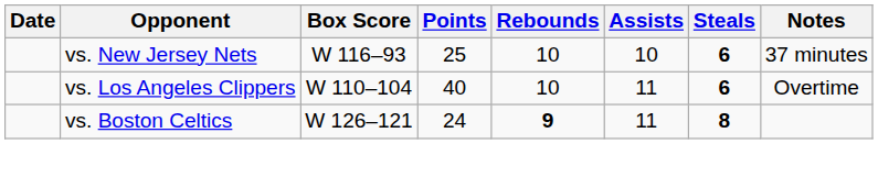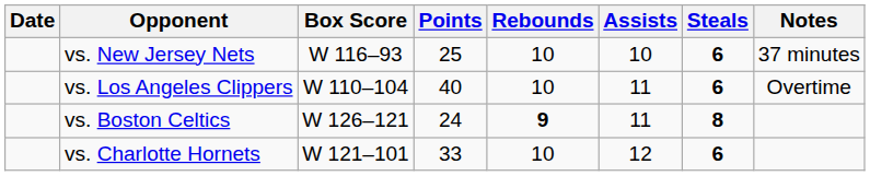 <table class="wikitable sortable">
 <tr>
 <th>Date</th>
 <th>Opponent</th>
 <th>Box Score</th>
 <th><a href='#'>Points</a></th>
 <th><a href='#'>Rebounds</a></th>
 <th><a href='#'>Assists</a></th>
 <th><a href='#'>Steals</a></th>
 <th>Notes</th>
 </tr>
 <tr>
 <td></td>
 <td>vs. <a href='#'>New Jersey Nets</a></td>
 <td align=center>W 116–93</td>
 <td align=center>25</td>
 <td align=center>10</td>
 <td align=center>10</td>
 <td align=center><strong>6</strong></td>
 <td align=center>37 minutes</td>
 </tr>
 <tr>
 <td></td>
 <td>vs. <a href='#'>Los Angeles Clippers</a></td>
 <td align=center>W 110–104</td>
 <td align=center>40</td>
 <td align=center>10</td>
 <td align=center>11</td>
 <td align=center><strong>6</strong></td>
 <td align=center>Overtime</td>
 </tr>
 <tr>
 <td></td>
 <td>vs. <a href='#'>Boston Celtics</a></td>
 <td align=center>W 126–121</td>
 <td align=center>24</td>
 <td align=center><strong>9</strong></td>
 <td align=center>11</td>
 <td align=center><strong>8</strong></td>
 <td align=center></td>
 </tr>
+<tr>
+<td></td>
+<td>vs. <a href='#'>Charlotte Hornets</a></td>
+<td align=center>W 121–101</td>
+<td align=center>33</td>
+<td align=center>10</td>
+<td align=center>12</td>
+<td align=center><strong>6</strong></td>
+<td align=center></td>
+</tr>
 </table>
